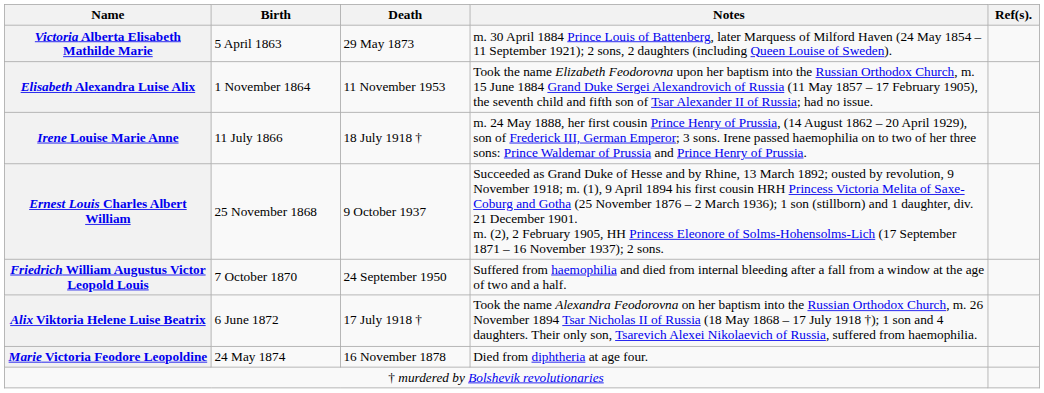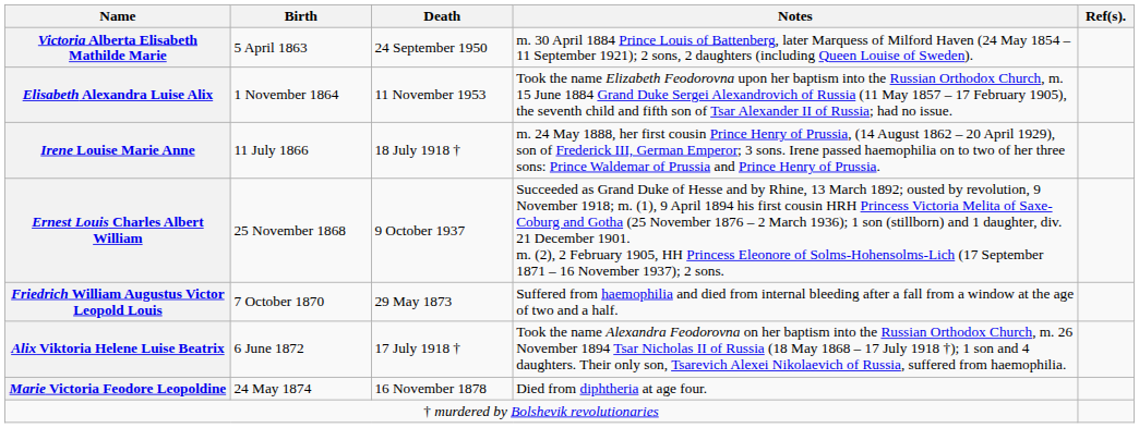 <table class="wikitable plainrowheaders">
 <tr>
 <th scope=col width="20%">Name</th>
 <th scope=col>Birth</th>
 <th scope=col>Death</th>
 <th scope=col width="50%">Notes</th>
 <th scope=col width="5%">Ref(s).</th>
 </tr>
 <tr>
 <th scope=row><a href='#'><em>Victoria</em> Alberta Elisabeth Mathilde Marie</a></th>
 <td>5 April 1863</td>
-<td>29 May 1873</td>
+<td>24 September 1950</td>
 <td>m. 30 April 1884 <a href='#'>Prince Louis of Battenberg</a>, later Marquess of Milford Haven (24 May 1854 – 11 September 1921); 2 sons, 2 daughters (including <a href='#'>Queen Louise of Sweden</a>).</td>
 <td></td>
 </tr>
 <tr>
 <th scope=row><a href='#'><em>Elisabeth</em> Alexandra Luise Alix</a></th>
 <td>1 November 1864</td>
 <td>11 November 1953</td>
 <td>Took the name <em>Elizabeth Feodorovna</em> upon her baptism into the <a href='#'>Russian Orthodox Church</a>, m. 15 June 1884 <a href='#'>Grand Duke Sergei Alexandrovich of Russia</a> (11 May 1857 – 17 February 1905), the seventh child and fifth son of <a href='#'>Tsar Alexander II of Russia</a>; had no issue.</td>
 <td></td>
 </tr>
 <tr>
 <th scope=row><a href='#'><em>Irene</em> Louise Marie Anne</a></th>
 <td>11 July 1866</td>
 <td>18 July 1918 †</td>
 <td>m. 24 May 1888, her first cousin <a href='#'>Prince Henry of Prussia</a>, (14 August 1862 – 20 April 1929), son of <a href='#'>Frederick III, German Emperor</a>; 3 sons. Irene passed haemophilia on to two of her three sons: <a href='#'>Prince Waldemar of Prussia</a> and <a href='#'>Prince Henry of Prussia</a>.</td>
 <td></td>
 </tr>
 <tr>
 <th scope=row><a href='#'><em>Ernest Louis</em> Charles Albert William</a></th>
 <td>25 November 1868</td>
 <td>9 October 1937</td>
 <td>Succeeded as Grand Duke of Hesse and by Rhine, 13 March 1892; ousted by revolution, 9 November 1918; m. (1), 9 April 1894 his first cousin HRH <a href='#'>Princess Victoria Melita of Saxe-Coburg and Gotha</a> (25 November 1876 – 2 March 1936); 1 son (stillborn) and 1 daughter, div. 21 December 1901.<br>m. (2), 2 February 1905, HH <a href='#'>Princess Eleonore of Solms-Hohensolms-Lich</a> (17 September 1871 – 16 November 1937); 2 sons.</td>
 <td></td>
 </tr>
 <tr>
 <th scope=row><a href='#'><em>Friedrich</em> William Augustus Victor Leopold Louis</a></th>
 <td>7 October 1870</td>
-<td>24 September 1950</td>
+<td>29 May 1873</td>
 <td>Suffered from <a href='#'>haemophilia</a> and died from internal bleeding after a fall from a window at the age of two and a half.</td>
 <td></td>
 </tr>
 <tr>
 <th scope=row><a href='#'><em>Alix</em> Viktoria Helene Luise Beatrix</a></th>
 <td>6 June 1872</td>
 <td>17 July 1918 †</td>
 <td>Took the name <em>Alexandra Feodorovna</em> on her baptism into the <a href='#'>Russian Orthodox Church</a>, m. 26 November 1894 <a href='#'>Tsar Nicholas II of Russia</a> (18 May 1868 – 17 July 1918 †); 1 son and 4 daughters. Their only son, <a href='#'>Tsarevich Alexei Nikolaevich of Russia</a>, suffered from haemophilia.</td>
 <td></td>
 </tr>
 <tr>
 <th scope=row><a href='#'><em>Marie</em> Victoria Feodore Leopoldine</a></th>
 <td>24 May 1874</td>
 <td>16 November 1878</td>
 <td>Died from <a href='#'>diphtheria</a> at age four.</td>
 <td></td>
 </tr>
 <tr>
 <td colspan="4" align=center>† <em>murdered by <a href='#'>Bolshevik revolutionaries</a></em></td>
 <td></td>
 </tr>
 </table>
